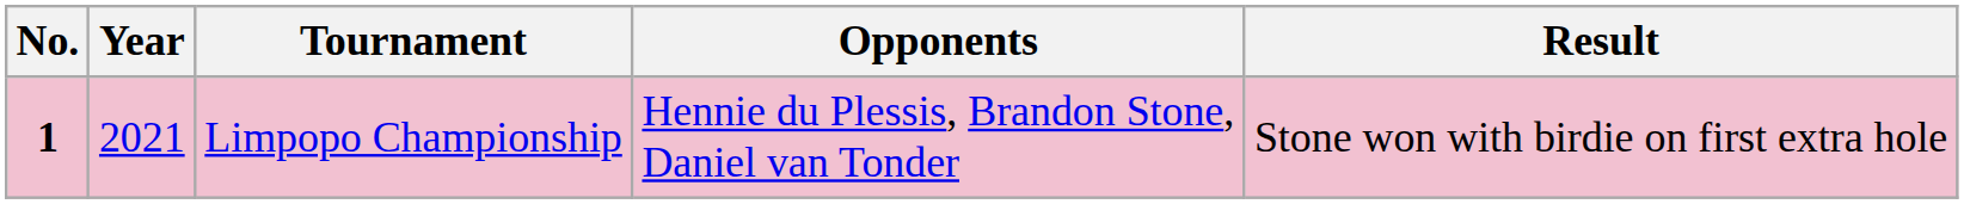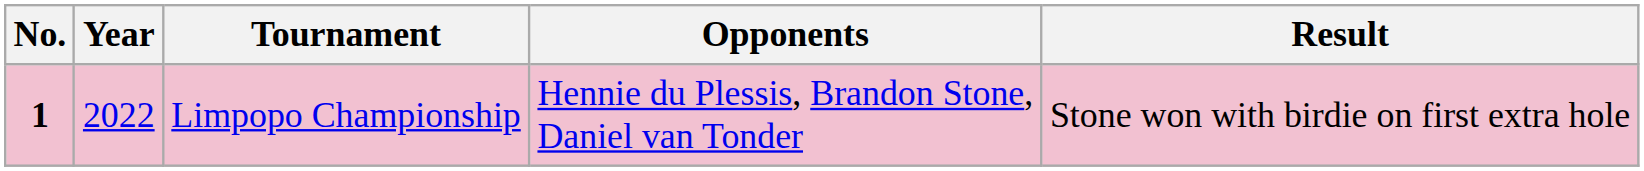 <table class="wikitable" style="font-size:95%;">
 <tr>
 <th>No.</th>
 <th>Year</th>
 <th>Tournament</th>
 <th>Opponents</th>
 <th>Result</th>
 </tr>
 <tr style="background:#F2C1D1;">
 <td align=center><strong>1</strong></td>
-<td><a href='#'>2021</a></td>
+<td><a href='#'>2022</a></td>
 <td><a href='#'>Limpopo Championship</a></td>
 <td> <a href='#'>Hennie du Plessis</a>,  <a href='#'>Brandon Stone</a>,<br> <a href='#'>Daniel van Tonder</a></td>
 <td>Stone won with birdie on first extra hole</td>
 </tr>
 </table>
